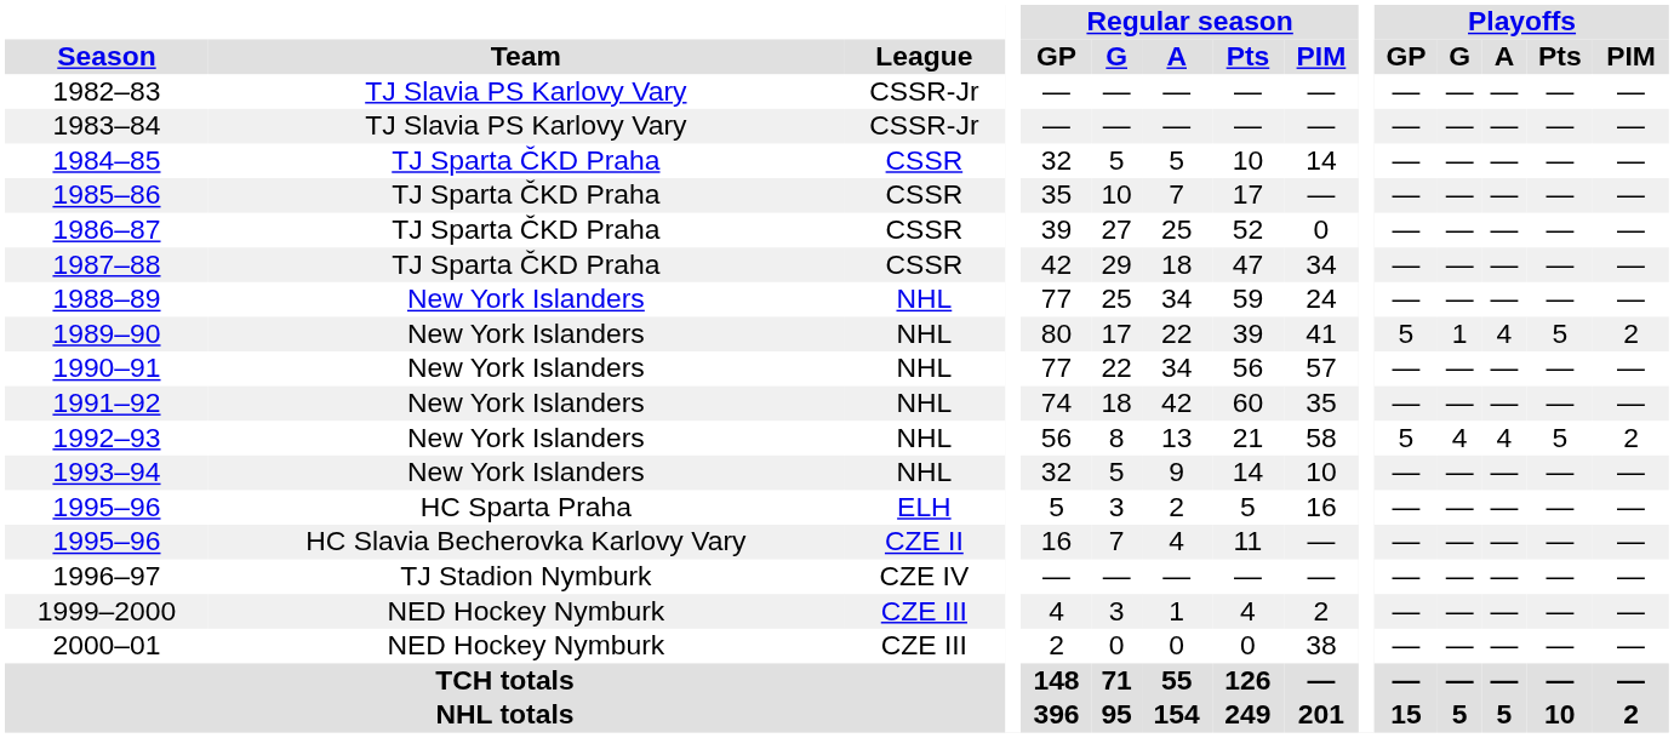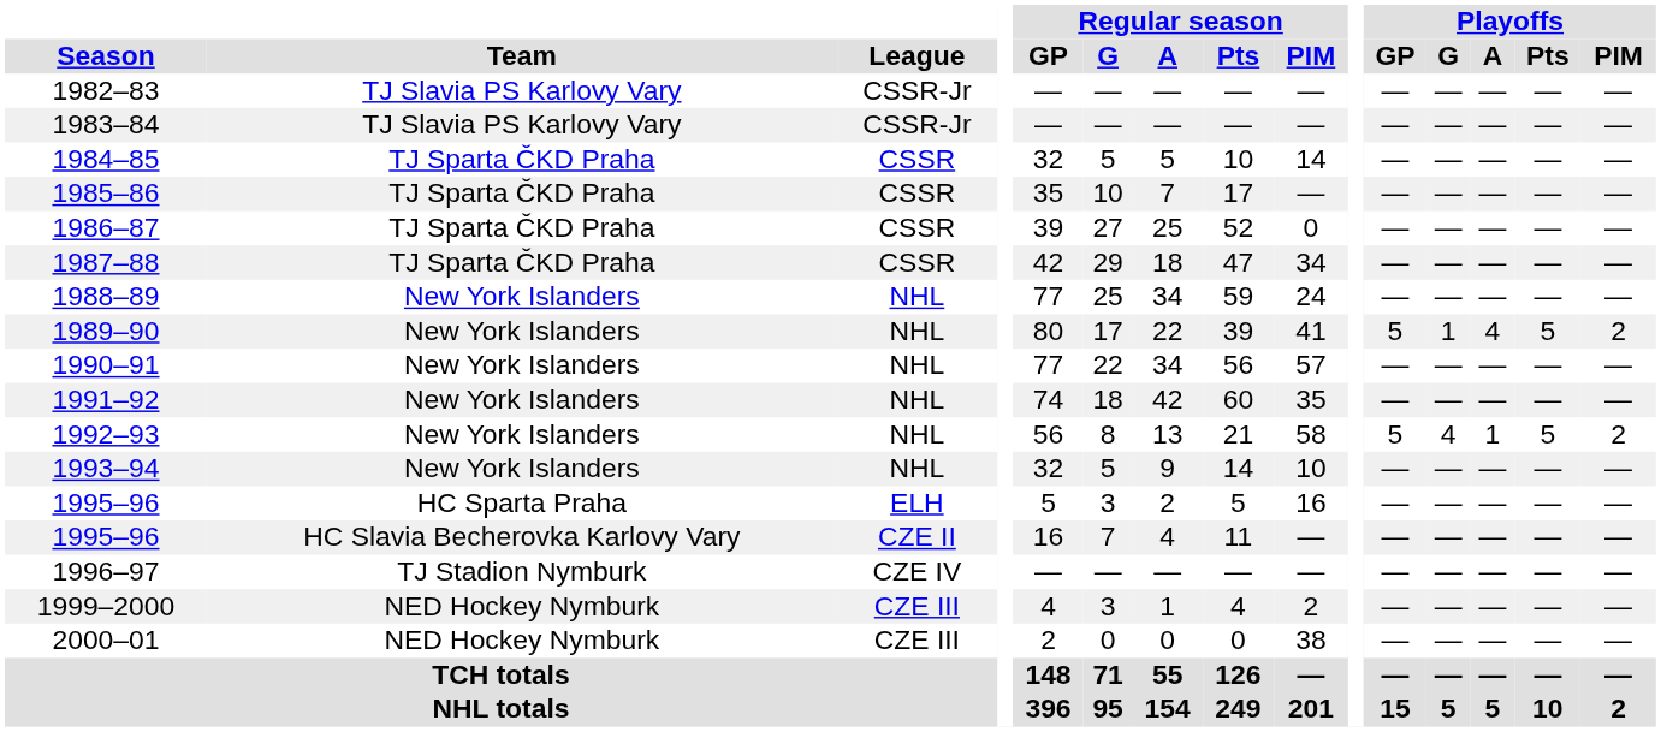 <table border="0" cellpadding="1" cellspacing="0" style="text-align:center; width:60em">
 <tr bgcolor="#e0e0e0">
 <th colspan="3" bgcolor="#ffffff"> </th>
 <th rowspan="99" bgcolor="#ffffff"> </th>
 <th colspan="5"><a href='#'>Regular season</a></th>
 <th rowspan="99" bgcolor="#ffffff"> </th>
 <th colspan="5"><a href='#'>Playoffs</a></th>
 </tr>
 <tr bgcolor="#e0e0e0">
 <th><a href='#'>Season</a></th>
 <th>Team</th>
 <th>League</th>
 <th>GP</th>
 <th><a href='#'>G</a></th>
 <th><a href='#'>A</a></th>
 <th><a href='#'>Pts</a></th>
 <th><a href='#'>PIM</a></th>
 <th>GP</th>
 <th>G</th>
 <th>A</th>
 <th>Pts</th>
 <th>PIM</th>
 </tr>
 <tr>
 <td>1982–83</td>
 <td><a href='#'>TJ Slavia PS Karlovy Vary</a></td>
 <td>CSSR-Jr</td>
 <td>—</td>
 <td>—</td>
 <td>—</td>
 <td>—</td>
 <td>—</td>
 <td>—</td>
 <td>—</td>
 <td>—</td>
 <td>—</td>
 <td>—</td>
 </tr>
 <tr bgcolor="#f0f0f0">
 <td>1983–84</td>
 <td>TJ Slavia PS Karlovy Vary</td>
 <td>CSSR-Jr</td>
 <td>—</td>
 <td>—</td>
 <td>—</td>
 <td>—</td>
 <td>—</td>
 <td>—</td>
 <td>—</td>
 <td>—</td>
 <td>—</td>
 <td>—</td>
 </tr>
 <tr>
 <td><a href='#'>1984–85</a></td>
 <td><a href='#'>TJ Sparta ČKD Praha</a></td>
 <td><a href='#'>CSSR</a></td>
 <td>32</td>
 <td>5</td>
 <td>5</td>
 <td>10</td>
 <td>14</td>
 <td>—</td>
 <td>—</td>
 <td>—</td>
 <td>—</td>
 <td>—</td>
 </tr>
 <tr bgcolor="#f0f0f0">
 <td><a href='#'>1985–86</a></td>
 <td>TJ Sparta ČKD Praha</td>
 <td>CSSR</td>
 <td>35</td>
 <td>10</td>
 <td>7</td>
 <td>17</td>
 <td>—</td>
 <td>—</td>
 <td>—</td>
 <td>—</td>
 <td>—</td>
 <td>—</td>
 </tr>
 <tr>
 <td><a href='#'>1986–87</a></td>
 <td>TJ Sparta ČKD Praha</td>
 <td>CSSR</td>
 <td>39</td>
 <td>27</td>
 <td>25</td>
 <td>52</td>
 <td>0</td>
 <td>—</td>
 <td>—</td>
 <td>—</td>
 <td>—</td>
 <td>—</td>
 </tr>
 <tr bgcolor="#f0f0f0">
 <td><a href='#'>1987–88</a></td>
 <td>TJ Sparta ČKD Praha</td>
 <td>CSSR</td>
 <td>42</td>
 <td>29</td>
 <td>18</td>
 <td>47</td>
 <td>34</td>
 <td>—</td>
 <td>—</td>
 <td>—</td>
 <td>—</td>
 <td>—</td>
 </tr>
 <tr>
 <td><a href='#'>1988–89</a></td>
 <td><a href='#'>New York Islanders</a></td>
 <td><a href='#'>NHL</a></td>
 <td>77</td>
 <td>25</td>
 <td>34</td>
 <td>59</td>
 <td>24</td>
 <td>—</td>
 <td>—</td>
 <td>—</td>
 <td>—</td>
 <td>—</td>
 </tr>
 <tr bgcolor="#f0f0f0">
 <td><a href='#'>1989–90</a></td>
 <td>New York Islanders</td>
 <td>NHL</td>
 <td>80</td>
 <td>17</td>
 <td>22</td>
 <td>39</td>
 <td>41</td>
 <td>5</td>
 <td>1</td>
 <td>4</td>
 <td>5</td>
 <td>2</td>
 </tr>
 <tr>
 <td><a href='#'>1990–91</a></td>
 <td>New York Islanders</td>
 <td>NHL</td>
 <td>77</td>
 <td>22</td>
 <td>34</td>
 <td>56</td>
 <td>57</td>
 <td>—</td>
 <td>—</td>
 <td>—</td>
 <td>—</td>
 <td>—</td>
 </tr>
 <tr bgcolor="#f0f0f0">
 <td><a href='#'>1991–92</a></td>
 <td>New York Islanders</td>
 <td>NHL</td>
 <td>74</td>
 <td>18</td>
 <td>42</td>
 <td>60</td>
 <td>35</td>
 <td>—</td>
 <td>—</td>
 <td>—</td>
 <td>—</td>
 <td>—</td>
 </tr>
 <tr>
 <td><a href='#'>1992–93</a></td>
 <td>New York Islanders</td>
 <td>NHL</td>
 <td>56</td>
 <td>8</td>
 <td>13</td>
 <td>21</td>
 <td>58</td>
 <td>5</td>
 <td>4</td>
-<td>4</td>
+<td>1</td>
 <td>5</td>
 <td>2</td>
 </tr>
 <tr bgcolor="#f0f0f0">
 <td><a href='#'>1993–94</a></td>
 <td>New York Islanders</td>
 <td>NHL</td>
 <td>32</td>
 <td>5</td>
 <td>9</td>
 <td>14</td>
 <td>10</td>
 <td>—</td>
 <td>—</td>
 <td>—</td>
 <td>—</td>
 <td>—</td>
 </tr>
 <tr>
 <td><a href='#'>1995–96</a></td>
 <td>HC Sparta Praha</td>
 <td><a href='#'>ELH</a></td>
 <td>5</td>
 <td>3</td>
 <td>2</td>
 <td>5</td>
 <td>16</td>
 <td>—</td>
 <td>—</td>
 <td>—</td>
 <td>—</td>
 <td>—</td>
 </tr>
 <tr bgcolor="#f0f0f0">
 <td><a href='#'>1995–96</a></td>
 <td>HC Slavia Becherovka Karlovy Vary</td>
 <td><a href='#'>CZE II</a></td>
 <td>16</td>
 <td>7</td>
 <td>4</td>
 <td>11</td>
 <td>—</td>
 <td>—</td>
 <td>—</td>
 <td>—</td>
 <td>—</td>
 <td>—</td>
 </tr>
 <tr>
 <td>1996–97</td>
 <td>TJ Stadion Nymburk</td>
 <td>CZE IV</td>
 <td>—</td>
 <td>—</td>
 <td>—</td>
 <td>—</td>
 <td>—</td>
 <td>—</td>
 <td>—</td>
 <td>—</td>
 <td>—</td>
 <td>—</td>
 </tr>
 <tr bgcolor="#f0f0f0">
 <td>1999–2000</td>
 <td>NED Hockey Nymburk</td>
 <td><a href='#'>CZE III</a></td>
 <td>4</td>
 <td>3</td>
 <td>1</td>
 <td>4</td>
 <td>2</td>
 <td>—</td>
 <td>—</td>
 <td>—</td>
 <td>—</td>
 <td>—</td>
 </tr>
 <tr>
 <td>2000–01</td>
 <td>NED Hockey Nymburk</td>
 <td>CZE III</td>
 <td>2</td>
 <td>0</td>
 <td>0</td>
 <td>0</td>
 <td>38</td>
 <td>—</td>
 <td>—</td>
 <td>—</td>
 <td>—</td>
 <td>—</td>
 </tr>
 <tr bgcolor="#e0e0e0">
 <th colspan="3">TCH totals</th>
 <th>148</th>
 <th>71</th>
 <th>55</th>
 <th>126</th>
 <th>—</th>
 <th>—</th>
 <th>—</th>
 <th>—</th>
 <th>—</th>
 <th>—</th>
 </tr>
 <tr bgcolor="#e0e0e0">
 <th colspan="3">NHL totals</th>
 <th>396</th>
 <th>95</th>
 <th>154</th>
 <th>249</th>
 <th>201</th>
 <th>15</th>
 <th>5</th>
 <th>5</th>
 <th>10</th>
 <th>2</th>
 </tr>
 </table>
